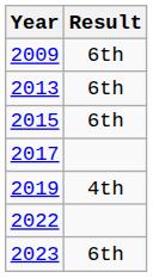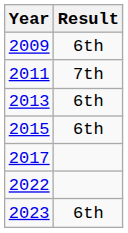 <table class="wikitable" style="text-align:center">
 <tr>
 <th>Year</th>
 <th>Result</th>
 </tr>
 <tr>
 <td><a href='#'>2009</a></td>
 <td>6th</td>
+</tr>
+<tr>
+<td><a href='#'>2011</a></td>
+<td>7th</td>
 </tr>
 <tr>
 <td><a href='#'>2013</a></td>
 <td>6th</td>
 </tr>
 <tr>
 <td><a href='#'>2015</a></td>
 <td>6th</td>
 </tr>
 <tr>
 <td><a href='#'>2017</a></td>
 <td></td>
 </tr>
 <tr>
-<td><a href='#'>2019</a></td>
-<td>4th</td>
-</tr>
-<tr>
 <td><a href='#'>2022</a></td>
 <td></td>
 </tr>
 <tr>
 <td><a href='#'>2023</a></td>
 <td>6th</td>
 </tr>
 </table>
